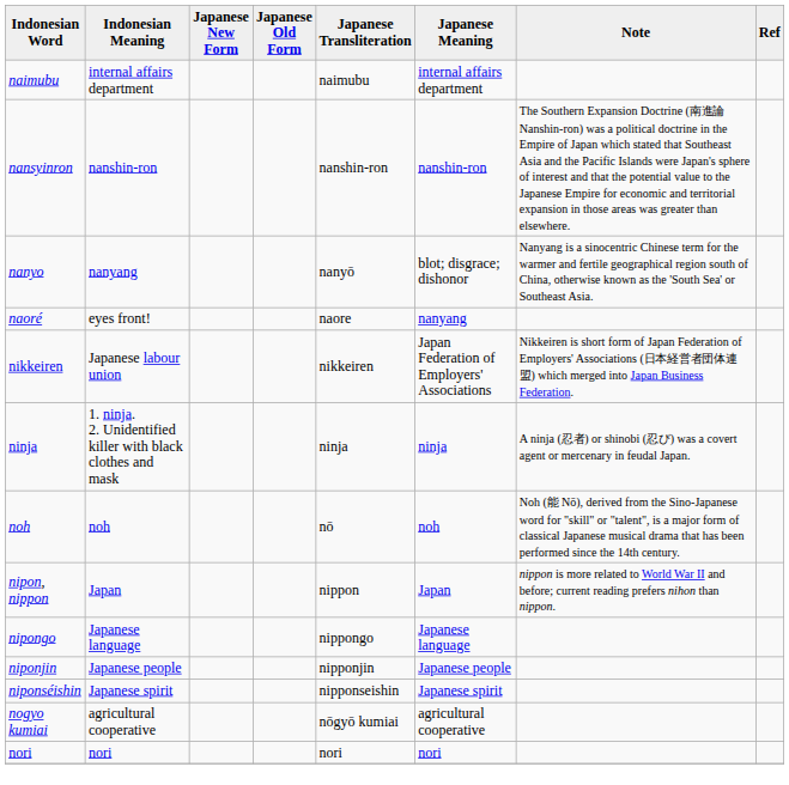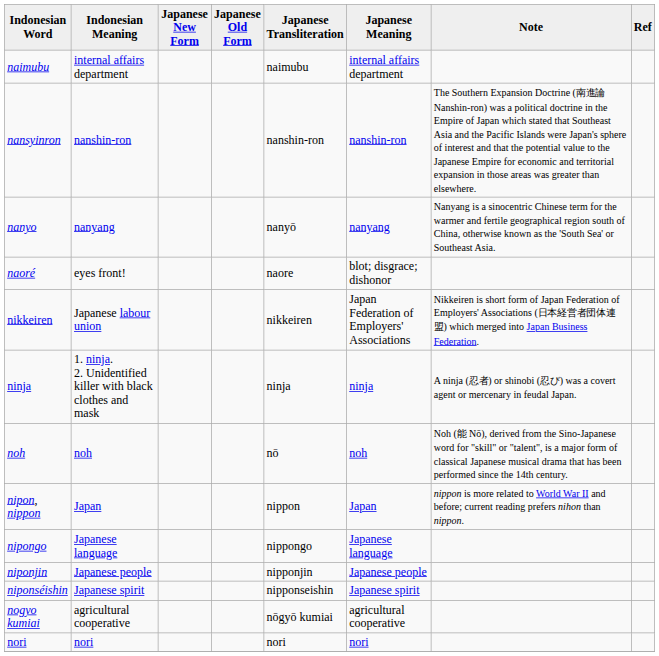 <table class="wikitable">
 <tr>
 <th style="background:#efefef;">Indonesian <br>Word</th>
 <th style="background:#efefef;">Indonesian <br>Meaning</th>
 <th style="background:#efefef;">Japanese <br><a href='#'>New Form</a></th>
 <th style="background:#efefef;">Japanese <br><a href='#'>Old Form</a></th>
 <th style="background:#efefef;">Japanese <br>Transliteration</th>
 <th style="background:#efefef;">Japanese <br>Meaning</th>
 <th style="background:#efefef;">Note</th>
 <th style="background:#efefef;">Ref</th>
 </tr>
 <tr>
 <td><em><a href='#'>naimubu</a></em></td>
 <td><a href='#'>internal affairs</a> department</td>
 <td></td>
 <td></td>
 <td>naimubu</td>
 <td><a href='#'>internal affairs</a> department</td>
 <td><small></small></td>
 <td></td>
 </tr>
 <tr>
 <td><em><a href='#'>nansyinron</a></em></td>
 <td><a href='#'>nanshin-ron</a></td>
 <td></td>
 <td></td>
 <td>nanshin-ron</td>
 <td><a href='#'>nanshin-ron</a></td>
 <td><small>The Southern Expansion Doctrine (南進論 Nanshin-ron) was a political doctrine in the Empire of Japan which stated that Southeast Asia and the Pacific Islands were Japan's sphere of interest and that the potential value to the Japanese Empire for economic and territorial expansion in those areas was greater than elsewhere.</small></td>
 <td></td>
 </tr>
 <tr>
 <td><em><a href='#'>nanyo</a></em></td>
 <td><a href='#'>nanyang</a></td>
 <td></td>
 <td></td>
 <td>nanyō</td>
-<td>blot; disgrace; dishonor</td>
+<td><a href='#'>nanyang</a></td>
 <td><small>Nanyang is a sinocentric Chinese term for the warmer and fertile geographical region south of China, otherwise known as the 'South Sea' or Southeast Asia.</small></td>
 <td></td>
 </tr>
 <tr>
 <td><em><a href='#'>naoré</a></em></td>
 <td>eyes front!</td>
 <td></td>
 <td></td>
 <td>naore</td>
-<td><a href='#'>nanyang</a></td>
+<td>blot; disgrace; dishonor</td>
 <td><small></small></td>
 <td></td>
 </tr>
 <tr>
 <td><a href='#'>nikkeiren</a></td>
 <td>Japanese <a href='#'>labour union</a></td>
 <td></td>
 <td></td>
 <td>nikkeiren</td>
 <td>Japan Federation of Employers' Associations</td>
 <td><small>Nikkeiren is short form of Japan Federation of Employers' Associations (日本経営者団体連盟) which merged into <a href='#'>Japan Business Federation</a>.</small></td>
 <td></td>
 </tr>
 <tr>
 <td><a href='#'>ninja</a></td>
 <td>1. <a href='#'>ninja</a>. <br>2. Unidentified killer with black clothes and mask</td>
 <td></td>
 <td></td>
 <td>ninja</td>
 <td><a href='#'>ninja</a></td>
 <td><small>A ninja (忍者) or shinobi (忍び) was a covert agent or mercenary in feudal Japan.</small></td>
 <td></td>
 </tr>
 <tr>
 <td><em><a href='#'>noh</a></em></td>
 <td><a href='#'>noh</a></td>
 <td></td>
 <td></td>
 <td>nō</td>
 <td><a href='#'>noh</a></td>
 <td><small>Noh (能 Nō), derived from the Sino-Japanese word for "skill" or "talent", is a major form of classical Japanese musical drama that has been performed since the 14th century.</small></td>
 <td></td>
 </tr>
 <tr>
 <td><em><a href='#'>nipon</a></em>, <em><a href='#'>nippon</a></em></td>
 <td><a href='#'>Japan</a></td>
 <td></td>
 <td></td>
 <td>nippon</td>
 <td><a href='#'>Japan</a></td>
 <td><small><em>nippon</em> is more related to <a href='#'>World War II</a> and before; current reading prefers <em>nihon</em> than <em>nippon</em>.</small></td>
 <td></td>
 </tr>
 <tr>
 <td><em><a href='#'>nipongo</a></em></td>
 <td><a href='#'>Japanese language</a></td>
 <td></td>
 <td></td>
 <td>nippongo</td>
 <td><a href='#'>Japanese language</a></td>
 <td><small></small></td>
 <td></td>
 </tr>
 <tr>
 <td><em><a href='#'>niponjin</a></em></td>
 <td><a href='#'>Japanese people</a></td>
 <td></td>
 <td></td>
 <td>nipponjin</td>
 <td><a href='#'>Japanese people</a></td>
 <td><small></small></td>
 <td></td>
 </tr>
 <tr>
 <td><em><a href='#'>niponséishin</a></em></td>
 <td><a href='#'>Japanese spirit</a></td>
 <td></td>
 <td></td>
 <td>nipponseishin</td>
 <td><a href='#'>Japanese spirit</a></td>
 <td><small></small></td>
 <td></td>
 </tr>
 <tr>
 <td><em><a href='#'>nogyo kumiai</a></em></td>
 <td>agricultural cooperative</td>
 <td></td>
 <td></td>
 <td>nōgyō kumiai</td>
 <td>agricultural cooperative</td>
 <td><small></small></td>
 <td></td>
 </tr>
 <tr>
 <td><a href='#'>nori</a></td>
 <td><a href='#'>nori</a></td>
 <td></td>
 <td></td>
 <td>nori</td>
 <td><a href='#'>nori</a></td>
 <td><small></small></td>
 <td></td>
 </tr>
 <tr>
 </tr>
 </table>
